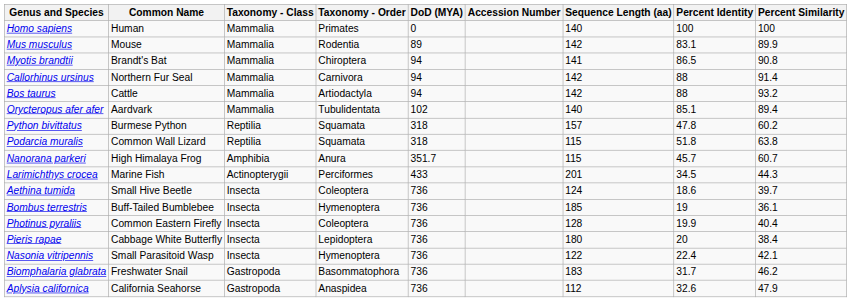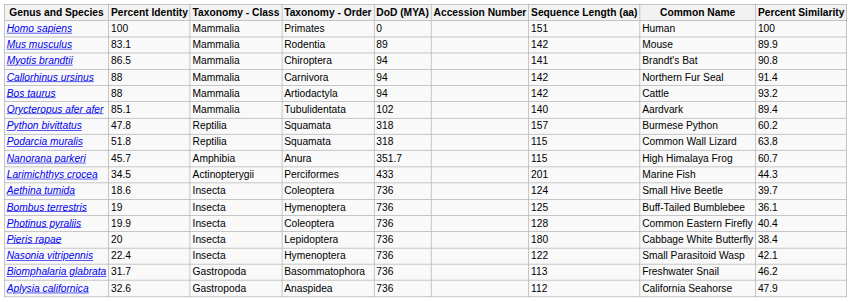 <table class="wikitable">
 <tr>
 <th>Genus and Species</th>
-<th>Common Name</th>
+<th>Percent Identity</th>
 <th>Taxonomy - Class</th>
 <th>Taxonomy - Order</th>
 <th>DoD (MYA)</th>
 <th>Accession Number</th>
 <th>Sequence Length (aa)</th>
-<th>Percent Identity</th>
+<th>Common Name</th>
 <th>Percent Similarity</th>
 </tr>
 <tr>
 <td><em><a href='#'>Homo sapiens</a></em></td>
-<td>Human</td>
+<td>100</td>
 <td>Mammalia</td>
 <td>Primates</td>
 <td>0</td>
 <td></td>
-<td>140</td>
-<td>100</td>
+<td>151</td>
+<td>Human</td>
 <td>100</td>
 </tr>
 <tr>
 <td><em><a href='#'>Mus musculus</a></em></td>
-<td>Mouse</td>
+<td>83.1</td>
 <td>Mammalia</td>
 <td>Rodentia</td>
 <td>89</td>
 <td></td>
 <td>142</td>
-<td>83.1</td>
+<td>Mouse</td>
 <td>89.9</td>
 </tr>
 <tr>
 <td><em><a href='#'>Myotis brandtii</a></em></td>
-<td>Brandt's Bat</td>
+<td>86.5</td>
 <td>Mammalia</td>
 <td>Chiroptera</td>
 <td>94</td>
 <td></td>
 <td>141</td>
-<td>86.5</td>
+<td>Brandt's Bat</td>
 <td>90.8</td>
 </tr>
 <tr>
 <td><em><a href='#'>Callorhinus ursinus</a></em></td>
-<td>Northern Fur Seal</td>
+<td>88</td>
 <td>Mammalia</td>
 <td>Carnivora</td>
 <td>94</td>
 <td></td>
 <td>142</td>
-<td>88</td>
+<td>Northern Fur Seal</td>
 <td>91.4</td>
 </tr>
 <tr>
 <td><em><a href='#'>Bos taurus</a></em></td>
-<td>Cattle</td>
+<td>88</td>
 <td>Mammalia</td>
 <td>Artiodactyla</td>
 <td>94</td>
 <td></td>
 <td>142</td>
-<td>88</td>
+<td>Cattle</td>
 <td>93.2</td>
 </tr>
 <tr>
 <td><em><a href='#'>Orycteropus afer afer</a></em></td>
-<td>Aardvark</td>
+<td>85.1</td>
 <td>Mammalia</td>
 <td>Tubulidentata</td>
 <td>102</td>
 <td></td>
 <td>140</td>
-<td>85.1</td>
+<td>Aardvark</td>
 <td>89.4</td>
 </tr>
 <tr>
 <td><em><a href='#'>Python bivittatus</a></em></td>
-<td>Burmese Python</td>
+<td>47.8</td>
 <td>Reptilia</td>
 <td>Squamata</td>
 <td>318</td>
 <td></td>
 <td>157</td>
-<td>47.8</td>
+<td>Burmese Python</td>
 <td>60.2</td>
 </tr>
 <tr>
 <td><em><a href='#'>Podarcia muralis</a></em></td>
-<td>Common Wall Lizard</td>
+<td>51.8</td>
 <td>Reptilia</td>
 <td>Squamata</td>
 <td>318</td>
 <td></td>
 <td>115</td>
-<td>51.8</td>
+<td>Common Wall Lizard</td>
 <td>63.8</td>
 </tr>
 <tr>
 <td><em><a href='#'>Nanorana parkeri</a></em></td>
-<td>High Himalaya Frog</td>
+<td>45.7</td>
 <td>Amphibia</td>
 <td>Anura</td>
 <td>351.7</td>
 <td></td>
 <td>115</td>
-<td>45.7</td>
+<td>High Himalaya Frog</td>
 <td>60.7</td>
 </tr>
 <tr>
 <td><em><a href='#'>Larimichthys crocea</a></em></td>
-<td>Marine Fish</td>
+<td>34.5</td>
 <td>Actinopterygii</td>
 <td>Perciformes</td>
 <td>433</td>
 <td></td>
 <td>201</td>
-<td>34.5</td>
+<td>Marine Fish</td>
 <td>44.3</td>
 </tr>
 <tr>
 <td><em><a href='#'>Aethina tumida</a></em></td>
-<td>Small Hive Beetle</td>
+<td>18.6</td>
 <td>Insecta</td>
 <td>Coleoptera</td>
 <td>736</td>
 <td></td>
 <td>124</td>
-<td>18.6</td>
+<td>Small Hive Beetle</td>
 <td>39.7</td>
 </tr>
 <tr>
 <td><em><a href='#'>Bombus terrestris</a></em></td>
-<td>Buff-Tailed Bumblebee</td>
+<td>19</td>
 <td>Insecta</td>
 <td>Hymenoptera</td>
 <td>736</td>
 <td></td>
-<td>185</td>
-<td>19</td>
+<td>125</td>
+<td>Buff-Tailed Bumblebee</td>
 <td>36.1</td>
 </tr>
 <tr>
 <td><em><a href='#'>Photinus pyraliis</a></em></td>
-<td>Common Eastern Firefly</td>
+<td>19.9</td>
 <td>Insecta</td>
 <td>Coleoptera</td>
 <td>736</td>
 <td></td>
 <td>128</td>
-<td>19.9</td>
+<td>Common Eastern Firefly</td>
 <td>40.4</td>
 </tr>
 <tr>
 <td><em><a href='#'>Pieris rapae</a></em></td>
-<td>Cabbage White Butterfly</td>
+<td>20</td>
 <td>Insecta</td>
 <td>Lepidoptera</td>
 <td>736</td>
 <td></td>
 <td>180</td>
-<td>20</td>
+<td>Cabbage White Butterfly</td>
 <td>38.4</td>
 </tr>
 <tr>
 <td><em><a href='#'>Nasonia vitripennis</a></em></td>
-<td>Small Parasitoid Wasp</td>
+<td>22.4</td>
 <td>Insecta</td>
 <td>Hymenoptera</td>
 <td>736</td>
 <td></td>
 <td>122</td>
-<td>22.4</td>
+<td>Small Parasitoid Wasp</td>
 <td>42.1</td>
 </tr>
 <tr>
 <td><em><a href='#'>Biomphalaria glabrata</a></em></td>
-<td>Freshwater Snail</td>
+<td>31.7</td>
 <td>Gastropoda</td>
 <td>Basommatophora</td>
 <td>736</td>
 <td></td>
-<td>183</td>
-<td>31.7</td>
+<td>113</td>
+<td>Freshwater Snail</td>
 <td>46.2</td>
 </tr>
 <tr>
 <td><em><a href='#'>Aplysia californica</a></em></td>
-<td>California Seahorse</td>
+<td>32.6</td>
 <td>Gastropoda</td>
 <td>Anaspidea</td>
 <td>736</td>
 <td></td>
 <td>112</td>
-<td>32.6</td>
+<td>California Seahorse</td>
 <td>47.9</td>
 </tr>
 </table>
